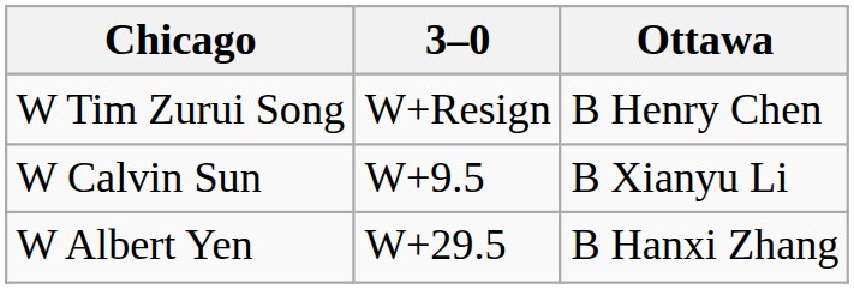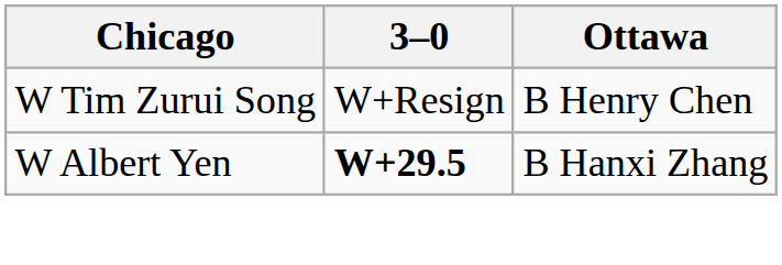 <table class="wikitable">
 <tr>
 <th>Chicago</th>
 <th>3–0</th>
 <th>Ottawa</th>
 </tr>
 <tr>
 <td>W Tim Zurui Song</td>
 <td>W+Resign</td>
 <td>B Henry Chen</td>
 </tr>
 <tr>
-<td>W Calvin Sun</td>
-<td>W+9.5</td>
-<td>B Xianyu Li</td>
-</tr>
-<tr>
 <td>W Albert Yen</td>
-<td>W+29.5</td>
+<td><strong>W+29.5</strong></td>
 <td>B Hanxi Zhang</td>
 </tr>
 </table>
